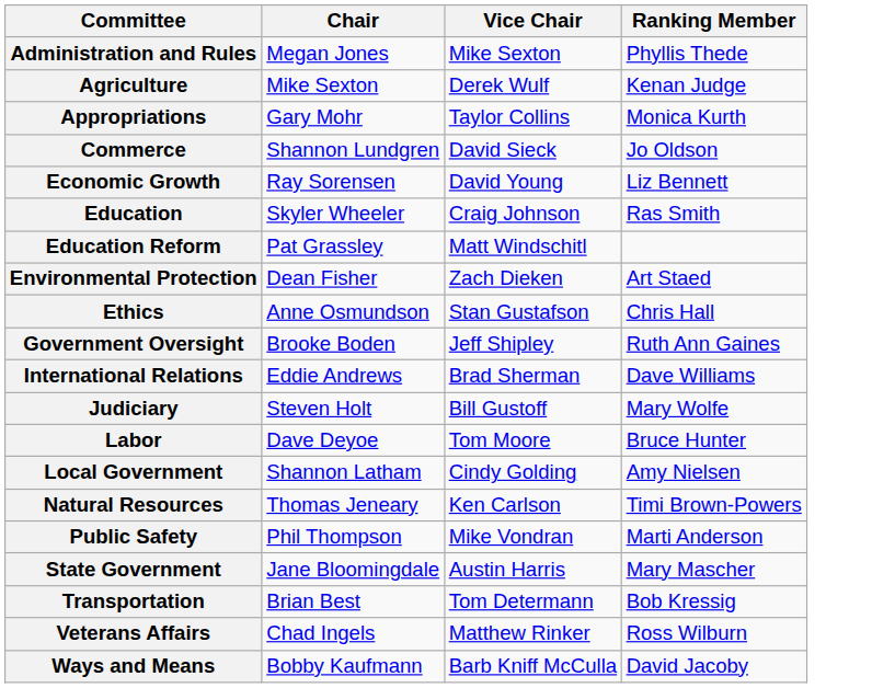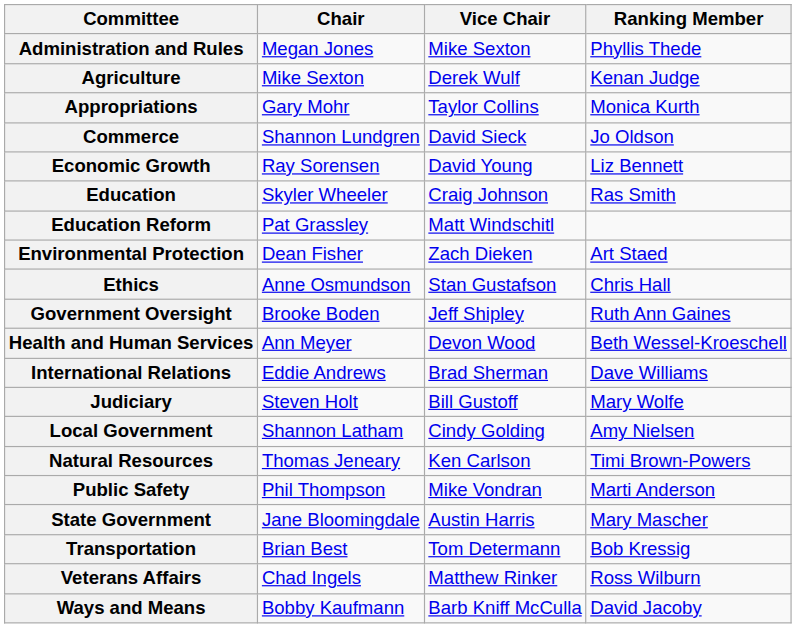 <table class=wikitable>
 <tr>
 <th>Committee</th>
 <th>Chair</th>
 <th>Vice Chair</th>
 <th>Ranking Member</th>
 </tr>
 <tr>
 <th>Administration and Rules</th>
 <td><a href='#'>Megan Jones</a></td>
 <td><a href='#'>Mike Sexton</a></td>
 <td><a href='#'>Phyllis Thede</a></td>
 </tr>
 <tr>
 <th>Agriculture</th>
 <td><a href='#'>Mike Sexton</a></td>
 <td><a href='#'>Derek Wulf</a></td>
 <td><a href='#'>Kenan Judge</a></td>
 </tr>
 <tr>
 <th>Appropriations</th>
 <td><a href='#'>Gary Mohr</a></td>
 <td><a href='#'>Taylor Collins</a></td>
 <td><a href='#'>Monica Kurth</a></td>
 </tr>
 <tr>
 <th>Commerce</th>
 <td><a href='#'>Shannon Lundgren</a></td>
 <td><a href='#'>David Sieck</a></td>
 <td><a href='#'>Jo Oldson</a></td>
 </tr>
 <tr>
 <th>Economic Growth</th>
 <td><a href='#'>Ray Sorensen</a></td>
 <td><a href='#'>David Young</a></td>
 <td><a href='#'>Liz Bennett</a></td>
 </tr>
 <tr>
 <th>Education</th>
 <td><a href='#'>Skyler Wheeler</a></td>
 <td><a href='#'>Craig Johnson</a></td>
 <td><a href='#'>Ras Smith</a></td>
 </tr>
 <tr>
 <th>Education Reform</th>
 <td><a href='#'>Pat Grassley</a></td>
 <td><a href='#'>Matt Windschitl</a></td>
 <td></td>
 </tr>
 <tr>
 <th>Environmental Protection</th>
 <td><a href='#'>Dean Fisher</a></td>
 <td><a href='#'>Zach Dieken</a></td>
 <td><a href='#'>Art Staed</a></td>
 </tr>
 <tr>
 <th>Ethics</th>
 <td><a href='#'>Anne Osmundson</a></td>
 <td><a href='#'>Stan Gustafson</a></td>
 <td><a href='#'>Chris Hall</a></td>
 </tr>
 <tr>
 <th>Government Oversight</th>
 <td><a href='#'>Brooke Boden</a></td>
 <td><a href='#'>Jeff Shipley</a></td>
 <td><a href='#'>Ruth Ann Gaines</a></td>
 </tr>
 <tr>
+<th>Health and Human Services</th>
+<td><a href='#'>Ann Meyer</a></td>
+<td><a href='#'>Devon Wood</a></td>
+<td><a href='#'>Beth Wessel-Kroeschell</a></td>
+</tr>
+<tr>
 <th>International Relations</th>
 <td><a href='#'>Eddie Andrews</a></td>
 <td><a href='#'>Brad Sherman</a></td>
 <td><a href='#'>Dave Williams</a></td>
 </tr>
 <tr>
 <th>Judiciary</th>
 <td><a href='#'>Steven Holt</a></td>
 <td><a href='#'>Bill Gustoff</a></td>
 <td><a href='#'>Mary Wolfe</a></td>
-</tr>
-<tr>
-<th>Labor</th>
-<td><a href='#'>Dave Deyoe</a></td>
-<td><a href='#'>Tom Moore</a></td>
-<td><a href='#'>Bruce Hunter</a></td>
 </tr>
 <tr>
 <th>Local Government</th>
 <td><a href='#'>Shannon Latham</a></td>
 <td><a href='#'>Cindy Golding</a></td>
 <td><a href='#'>Amy Nielsen</a></td>
 </tr>
 <tr>
 <th>Natural Resources</th>
 <td><a href='#'>Thomas Jeneary</a></td>
 <td><a href='#'>Ken Carlson</a></td>
 <td><a href='#'>Timi Brown-Powers</a></td>
 </tr>
 <tr>
 <th>Public Safety</th>
 <td><a href='#'>Phil Thompson</a></td>
 <td><a href='#'>Mike Vondran</a></td>
 <td><a href='#'>Marti Anderson</a></td>
 </tr>
 <tr>
 <th>State Government</th>
 <td><a href='#'>Jane Bloomingdale</a></td>
 <td><a href='#'>Austin Harris</a></td>
 <td><a href='#'>Mary Mascher</a></td>
 </tr>
 <tr>
 <th>Transportation</th>
 <td><a href='#'>Brian Best</a></td>
 <td><a href='#'>Tom Determann</a></td>
 <td><a href='#'>Bob Kressig</a></td>
 </tr>
 <tr>
 <th>Veterans Affairs</th>
 <td><a href='#'>Chad Ingels</a></td>
 <td><a href='#'>Matthew Rinker</a></td>
 <td><a href='#'>Ross Wilburn</a></td>
 </tr>
 <tr>
 <th>Ways and Means</th>
 <td><a href='#'>Bobby Kaufmann</a></td>
 <td><a href='#'>Barb Kniff McCulla</a></td>
 <td><a href='#'>David Jacoby</a></td>
 </tr>
 </table>
